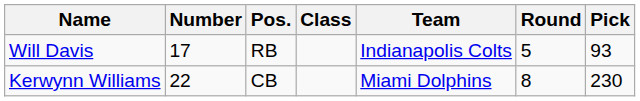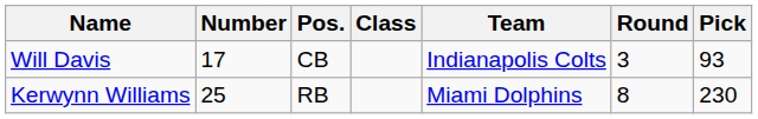 <table class="wikitable sortable" border="1">
 <tr>
 <th>Name</th>
 <th>Number</th>
 <th>Pos.</th>
 <th>Class</th>
 <th>Team</th>
 <th>Round</th>
 <th>Pick</th>
 </tr>
 <tr>
 <td><a href='#'>Will Davis</a></td>
 <td>17</td>
-<td>RB</td>
+<td>CB</td>
 <td></td>
 <td><a href='#'>Indianapolis Colts</a></td>
-<td>5</td>
+<td>3</td>
 <td>93</td>
 </tr>
 <tr>
 <td><a href='#'>Kerwynn Williams</a></td>
-<td>22</td>
-<td>CB</td>
+<td>25</td>
+<td>RB</td>
 <td></td>
 <td><a href='#'>Miami Dolphins</a></td>
 <td>8</td>
 <td>230</td>
 </tr>
 </table>
